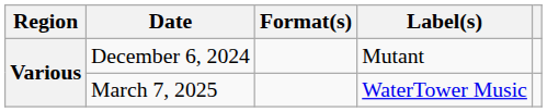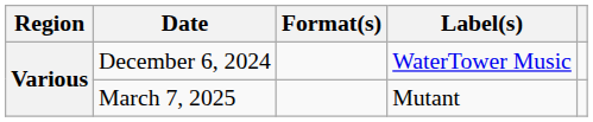 <table class="wikitable plainrowheaders">
 <tr>
 <th scope="col">Region</th>
 <th scope="col">Date</th>
 <th scope="col">Format(s)</th>
 <th scope="col">Label(s)</th>
 <th scope="col"></th>
 </tr>
 <tr>
 <th rowspan="2" scope="row">Various</th>
 <td>December 6, 2024</td>
 <td></td>
-<td>Mutant</td>
+<td><a href='#'>WaterTower Music</a></td>
 <td style="text-align:center;"></td>
 </tr>
 <tr>
 <td>March 7, 2025</td>
 <td></td>
-<td><a href='#'>WaterTower Music</a></td>
+<td>Mutant</td>
 <td style="text-align:center;"></td>
 </tr>
 </table>
